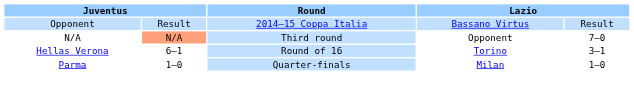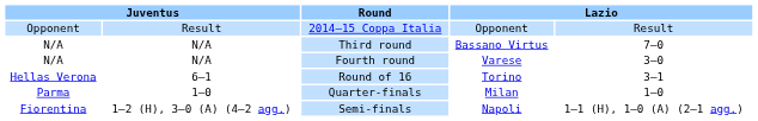 <table width="100%" style="text-align:center">
 <tr valign=top bgcolor=#99ccff>
 <th colspan=2 style="width:1*">Juventus</th>
 <th>Round</th>
 <th colspan=2 style="width:1*">Lazio</th>
 </tr>
 <tr valign=top bgcolor=#c1e0ff>
 <td>Opponent</td>
 <td>Result</td>
 <td bgcolor=#c1e0ff><a href='#'>2014–15 Coppa Italia</a></td>
-<td><a href='#'>Bassano Virtus</a></td>
+<td>Opponent</td>
 <td>Result</td>
 </tr>
 <tr>
 <td>N/A</td>
-<td style="background: lightsalmon;">N/A</td>
+<td>N/A</td>
 <td bgcolor=#c1e0ff>Third round</td>
-<td>Opponent</td>
+<td><a href='#'>Bassano Virtus</a></td>
 <td>7–0</td>
+</tr>
+<tr>
+<td>N/A</td>
+<td>N/A</td>
+<td bgcolor=#c1e0ff>Fourth round</td>
+<td><a href='#'>Varese</a></td>
+<td>3–0</td>
 </tr>
 <tr>
 <td><a href='#'>Hellas Verona</a></td>
 <td>6–1</td>
 <td bgcolor=#c1e0ff>Round of 16</td>
 <td><a href='#'>Torino</a></td>
 <td>3–1</td>
 </tr>
 <tr>
 <td><a href='#'>Parma</a></td>
 <td>1–0</td>
 <td bgcolor=#c1e0ff>Quarter-finals</td>
 <td><a href='#'>Milan</a></td>
 <td>1–0</td>
 </tr>
+<tr>
+<td><a href='#'>Fiorentina</a></td>
+<td>1–2 (H), 3–0 (A) (4–2 <a href='#'>agg.</a>)</td>
+<td bgcolor=#c1e0ff>Semi-finals</td>
+<td><a href='#'>Napoli</a></td>
+<td>1–1 (H), 1–0 (A) (2–1 <a href='#'>agg.</a>)</td>
+</tr>
 </table>
